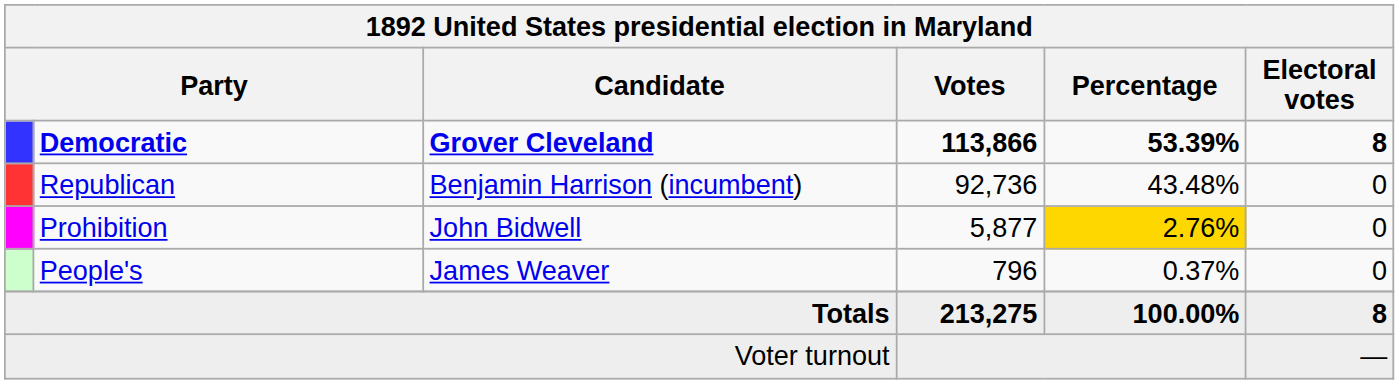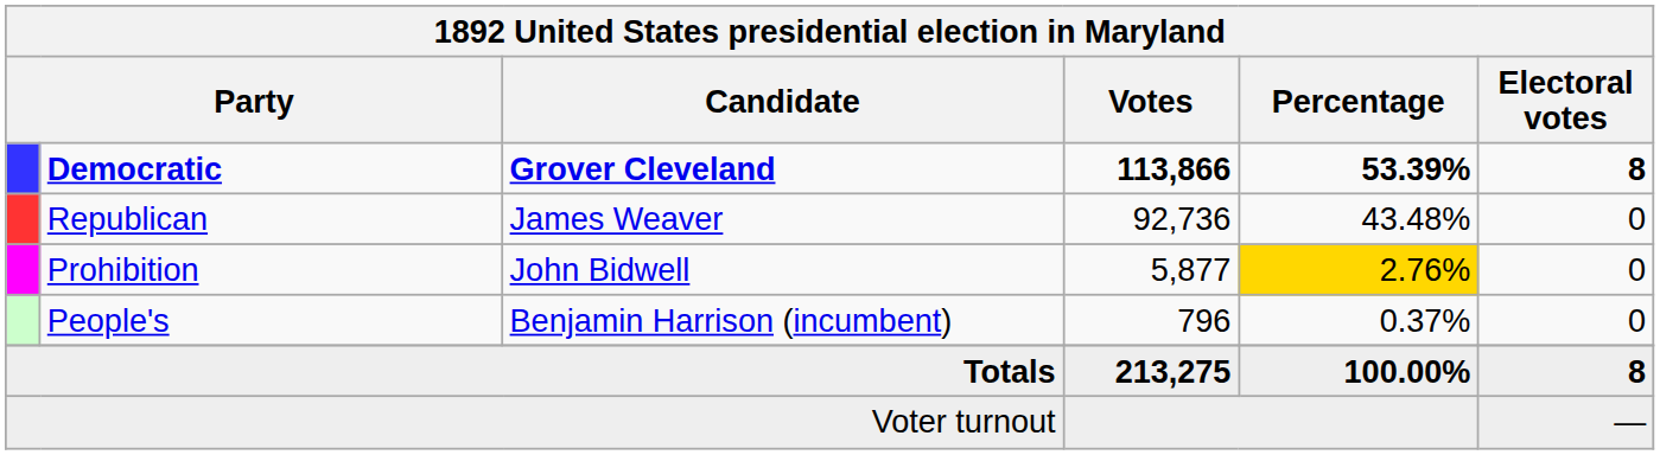 <table class="wikitable" style="font-size: 95%;">
 <tr>
 <th colspan="6">1892 United States presidential election in Maryland</th>
 </tr>
 <tr>
 <th colspan="2" style="width: 15em">Party</th>
 <th style="width: 17em">Candidate</th>
 <th style="width: 5em">Votes</th>
 <th style="width: 7em">Percentage</th>
 <th style="width: 5em">Electoral votes</th>
 </tr>
 <tr>
 <th style="background-color:#3333FF; width: 3px"></th>
 <td style="width: 130px"><strong><a href='#'>Democratic</a></strong></td>
 <td><strong><a href='#'>Grover Cleveland</a></strong></td>
 <td align="right"><strong>113,866</strong></td>
 <td align="right"><strong>53.39%</strong></td>
 <td align="right"><strong>8</strong></td>
 </tr>
 <tr>
 <th style="background-color:#FF3333; width: 3px"></th>
 <td style="width: 130px"><a href='#'>Republican</a></td>
-<td><a href='#'>Benjamin Harrison</a> (<a href='#'>incumbent</a>)</td>
+<td><a href='#'>James Weaver</a></td>
 <td align="right">92,736</td>
 <td align="right">43.48%</td>
 <td align="right">0</td>
 </tr>
 <tr>
 <th style="background-color:#FF00FF; width: 3px"></th>
 <td style="width: 130px"><a href='#'>Prohibition</a></td>
 <td><a href='#'>John Bidwell</a></td>
 <td align="right">5,877</td>
 <td align="right" style="background: gold;">2.76%</td>
 <td align="right">0</td>
 </tr>
 <tr>
 <th style="background-color:#CCFFCC; width: 3px"></th>
 <td style="width: 130px"><a href='#'>People's</a></td>
-<td><a href='#'>James Weaver</a></td>
+<td><a href='#'>Benjamin Harrison</a> (<a href='#'>incumbent</a>)</td>
 <td align="right">796</td>
 <td align="right">0.37%</td>
 <td align="right">0</td>
 </tr>
 <tr>
 </tr>
 <tr bgcolor="#EEEEEE">
 <td colspan="3" align="right"><strong>Totals</strong></td>
 <td align="right"><strong>213,275</strong></td>
 <td align="right"><strong>100.00%</strong></td>
 <td align="right"><strong>8</strong></td>
 </tr>
 <tr bgcolor="#EEEEEE">
 <td colspan="3" align="right">Voter turnout</td>
 <td colspan="2" align="right"></td>
 <td align="right">—</td>
 </tr>
 </table>
